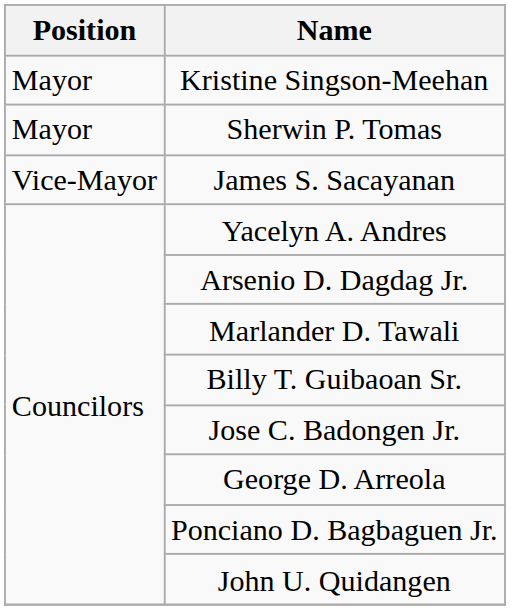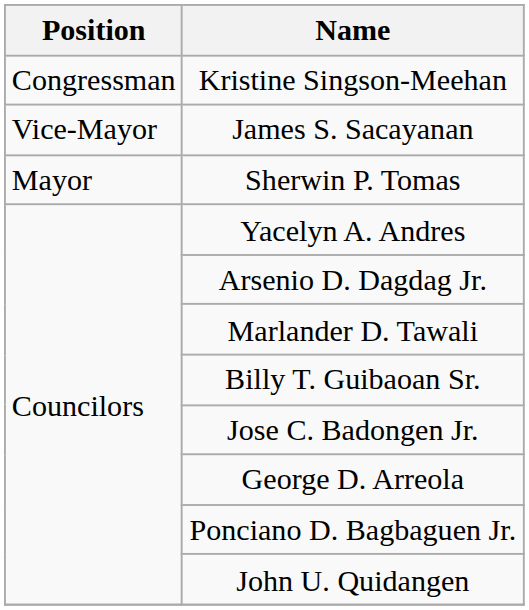 <table class="wikitable" style="line-height:1.20em; font-size:100%;">
 <tr>
 <th>Position</th>
 <th>Name</th>
 </tr>
 <tr>
-<td>Mayor</td>
+<td>Congressman</td>
 <td style="text-align:center;">Kristine Singson-Meehan</td>
+</tr>
+<tr>
+<td>Vice-Mayor</td>
+<td style="text-align:center;">James S. Sacayanan</td>
 </tr>
 <tr>
 <td>Mayor</td>
 <td style="text-align:center;">Sherwin P. Tomas</td>
-</tr>
-<tr>
-<td>Vice-Mayor</td>
-<td style="text-align:center;">James S. Sacayanan</td>
 </tr>
 <tr>
 <td rowspan=8>Councilors</td>
 <td style="text-align:center;">Yacelyn A. Andres</td>
 </tr>
 <tr>
 <td style="text-align:center;">Arsenio D. Dagdag Jr.</td>
 </tr>
 <tr>
 <td style="text-align:center;">Marlander D. Tawali</td>
 </tr>
 <tr>
 <td style="text-align:center;">Billy T. Guibaoan Sr.</td>
 </tr>
 <tr>
 <td style="text-align:center;">Jose C. Badongen Jr.</td>
 </tr>
 <tr>
 <td style="text-align:center;">George D. Arreola</td>
 </tr>
 <tr>
 <td style="text-align:center;">Ponciano D. Bagbaguen Jr.</td>
 </tr>
 <tr>
 <td style="text-align:center;">John U. Quidangen</td>
 </tr>
 <tr>
 </tr>
 </table>
